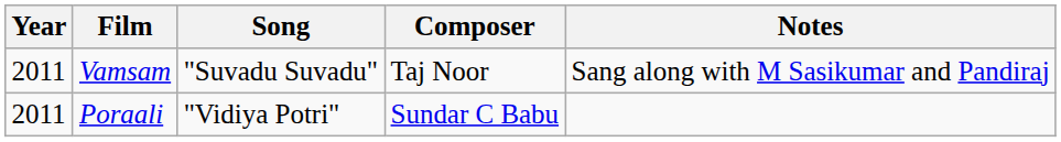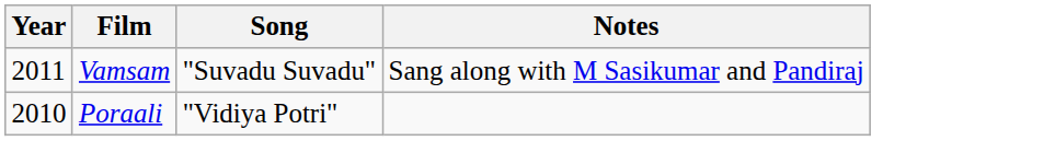 <table class="wikitable sortable">
 <tr>
 <th scope="col">Year</th>
 <th scope="col">Film</th>
 <th scope="col">Song</th>
-<th scope="col">Composer</th>
 <th class="unsortable" scope="col">Notes</th>
 </tr>
 <tr>
 <td>2011</td>
 <td><em><a href='#'>Vamsam</a></em></td>
 <td>"Suvadu Suvadu"</td>
-<td>Taj Noor</td>
 <td>Sang along with <a href='#'>M Sasikumar</a> and <a href='#'>Pandiraj</a></td>
 </tr>
 <tr>
-<td>2011</td>
+<td>2010</td>
 <td><em><a href='#'>Poraali</a></em></td>
 <td>"Vidiya Potri"</td>
-<td><a href='#'>Sundar C Babu</a></td>
 <td></td>
 </tr>
 </table>
